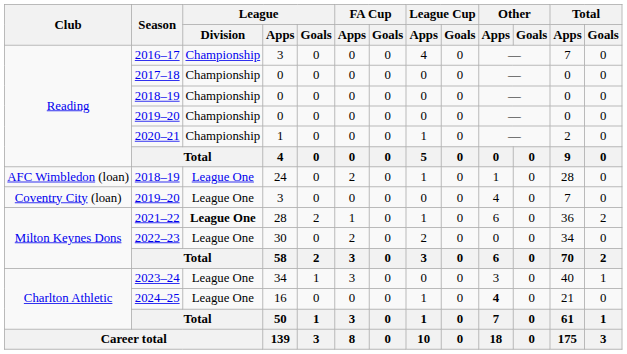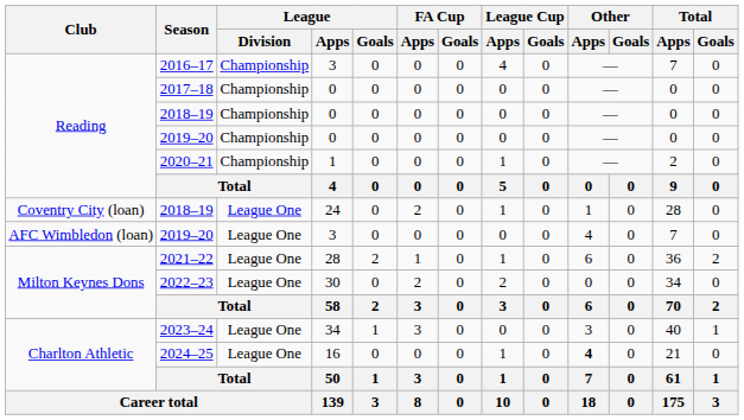 <table class="wikitable" style="text-align: center;">
 <tr>
 <th rowspan="2">Club</th>
 <th rowspan="2">Season</th>
 <th colspan="3">League</th>
 <th colspan="2">FA Cup</th>
 <th colspan="2">League Cup</th>
 <th colspan="2">Other</th>
 <th colspan="2">Total</th>
 </tr>
 <tr>
 <th>Division</th>
 <th>Apps</th>
 <th>Goals</th>
 <th>Apps</th>
 <th>Goals</th>
 <th>Apps</th>
 <th>Goals</th>
 <th>Apps</th>
 <th>Goals</th>
 <th>Apps</th>
 <th>Goals</th>
 </tr>
 <tr>
 <td rowspan="6"><a href='#'>Reading</a></td>
 <td><a href='#'>2016–17</a></td>
 <td><a href='#'>Championship</a></td>
 <td>3</td>
 <td>0</td>
 <td>0</td>
 <td>0</td>
 <td>4</td>
 <td>0</td>
 <td colspan="2">—</td>
 <td>7</td>
 <td>0</td>
 </tr>
 <tr>
 <td><a href='#'>2017–18</a></td>
 <td>Championship</td>
 <td>0</td>
 <td>0</td>
 <td>0</td>
 <td>0</td>
 <td>0</td>
 <td>0</td>
 <td colspan="2">—</td>
 <td>0</td>
 <td>0</td>
 </tr>
 <tr>
 <td><a href='#'>2018–19</a></td>
 <td>Championship</td>
 <td>0</td>
 <td>0</td>
 <td>0</td>
 <td>0</td>
 <td>0</td>
 <td>0</td>
 <td colspan="2">—</td>
 <td>0</td>
 <td>0</td>
 </tr>
 <tr>
 <td><a href='#'>2019–20</a></td>
 <td>Championship</td>
 <td>0</td>
 <td>0</td>
 <td>0</td>
 <td>0</td>
 <td>0</td>
 <td>0</td>
 <td colspan="2">—</td>
 <td>0</td>
 <td>0</td>
 </tr>
 <tr>
 <td><a href='#'>2020–21</a></td>
 <td>Championship</td>
 <td>1</td>
 <td>0</td>
 <td>0</td>
 <td>0</td>
 <td>1</td>
 <td>0</td>
 <td colspan="2">—</td>
 <td>2</td>
 <td>0</td>
 </tr>
 <tr>
 <th colspan=2>Total</th>
 <th>4</th>
 <th>0</th>
 <th>0</th>
 <th>0</th>
 <th>5</th>
 <th>0</th>
 <th>0</th>
 <th>0</th>
 <th>9</th>
 <th>0</th>
 </tr>
 <tr>
-<td><a href='#'>AFC Wimbledon</a> (loan)</td>
+<td><a href='#'>Coventry City</a> (loan)</td>
 <td><a href='#'>2018–19</a></td>
 <td><a href='#'>League One</a></td>
 <td>24</td>
 <td>0</td>
 <td>2</td>
 <td>0</td>
 <td>1</td>
 <td>0</td>
 <td>1</td>
 <td>0</td>
 <td>28</td>
 <td>0</td>
 </tr>
 <tr>
-<td><a href='#'>Coventry City</a> (loan)</td>
+<td><a href='#'>AFC Wimbledon</a> (loan)</td>
 <td><a href='#'>2019–20</a></td>
 <td>League One</td>
 <td>3</td>
 <td>0</td>
 <td>0</td>
 <td>0</td>
 <td>0</td>
 <td>0</td>
 <td>4</td>
 <td>0</td>
 <td>7</td>
 <td>0</td>
 </tr>
 <tr>
 <td rowspan="3"><a href='#'>Milton Keynes Dons</a></td>
 <td><a href='#'>2021–22</a></td>
-<td><strong>League One</strong></td>
+<td>League One</td>
 <td>28</td>
 <td>2</td>
 <td>1</td>
 <td>0</td>
 <td>1</td>
 <td>0</td>
 <td>6</td>
 <td>0</td>
 <td>36</td>
 <td>2</td>
 </tr>
 <tr>
 <td><a href='#'>2022–23</a></td>
 <td>League One</td>
 <td>30</td>
 <td>0</td>
 <td>2</td>
 <td>0</td>
 <td>2</td>
 <td>0</td>
 <td>0</td>
 <td>0</td>
 <td>34</td>
 <td>0</td>
 </tr>
 <tr>
 <th colspan="2">Total</th>
 <th>58</th>
 <th>2</th>
 <th>3</th>
 <th>0</th>
 <th>3</th>
 <th>0</th>
 <th>6</th>
 <th>0</th>
 <th>70</th>
 <th>2</th>
 </tr>
 <tr>
 <td rowspan="3"><a href='#'>Charlton Athletic</a></td>
 <td><a href='#'>2023–24</a></td>
 <td>League One</td>
 <td>34</td>
 <td>1</td>
 <td>3</td>
 <td>0</td>
 <td>0</td>
 <td>0</td>
 <td>3</td>
 <td>0</td>
 <td>40</td>
 <td>1</td>
 </tr>
 <tr>
 <td><a href='#'>2024–25</a></td>
 <td>League One</td>
 <td>16</td>
 <td>0</td>
 <td>0</td>
 <td>0</td>
 <td>1</td>
 <td>0</td>
 <td><strong>4</strong></td>
 <td>0</td>
 <td>21</td>
 <td>0</td>
 </tr>
 <tr>
 <th colspan="2">Total</th>
 <th>50</th>
 <th>1</th>
 <th>3</th>
 <th>0</th>
 <th>1</th>
 <th>0</th>
 <th>7</th>
 <th>0</th>
 <th>61</th>
 <th>1</th>
 </tr>
 <tr>
 <th colspan=3>Career total</th>
 <th>139</th>
 <th>3</th>
 <th>8</th>
 <th>0</th>
 <th>10</th>
 <th>0</th>
 <th>18</th>
 <th>0</th>
 <th>175</th>
 <th>3</th>
 </tr>
 </table>
